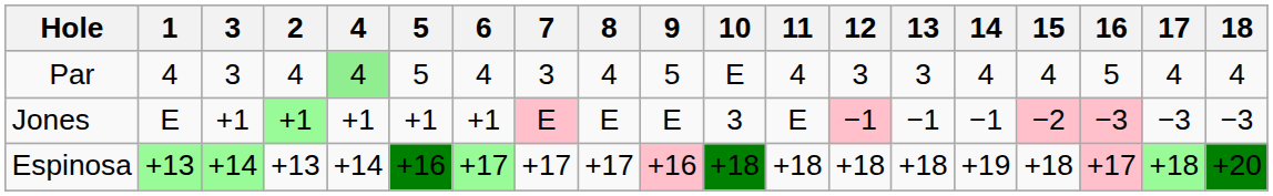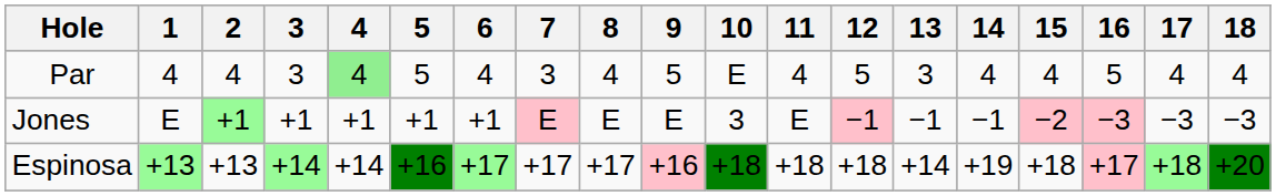 <table class="wikitable" style="text-align:center">
 <tr>
 <th>Hole</th>
 <th>1</th>
+<th>2</th>
 <th>3</th>
-<th>2</th>
 <th>4</th>
 <th>5</th>
 <th>6</th>
 <th>7</th>
 <th>8</th>
 <th>9</th>
 <th>10</th>
 <th>11</th>
 <th>12</th>
 <th>13</th>
 <th>14</th>
 <th>15</th>
 <th>16</th>
 <th>17</th>
 <th>18</th>
 </tr>
 <tr>
 <td>Par</td>
 <td>4</td>
+<td>4</td>
 <td>3</td>
-<td>4</td>
 <td style="background: lightgreen;">4</td>
 <td>5</td>
 <td>4</td>
 <td>3</td>
 <td>4</td>
 <td>5</td>
 <td>E</td>
 <td>4</td>
-<td>3</td>
+<td>5</td>
 <td>3</td>
 <td>4</td>
 <td>4</td>
 <td>5</td>
 <td>4</td>
 <td>4</td>
 </tr>
 <tr>
 <td align=left> Jones</td>
 <td>E</td>
+<td style="background: PaleGreen;">+1</td>
 <td>+1</td>
-<td style="background: PaleGreen;">+1</td>
 <td>+1</td>
 <td>+1</td>
 <td>+1</td>
 <td style="background: Pink;">E</td>
 <td>E</td>
 <td>E</td>
 <td>3</td>
 <td>E</td>
 <td style="background: Pink;">−1</td>
 <td>−1</td>
 <td>−1</td>
 <td style="background: Pink;">−2</td>
 <td style="background: Pink;">−3</td>
 <td>−3</td>
 <td>−3</td>
 </tr>
 <tr>
 <td align=left> Espinosa</td>
 <td style="background: PaleGreen;">+13</td>
+<td>+13</td>
 <td style="background: PaleGreen;">+14</td>
-<td>+13</td>
 <td>+14</td>
 <td style="background: Green;">+16</td>
 <td style="background: PaleGreen;">+17</td>
 <td>+17</td>
 <td>+17</td>
 <td style="background: Pink;">+16</td>
 <td style="background: Green;">+18</td>
 <td>+18</td>
 <td>+18</td>
-<td>+18</td>
+<td>+14</td>
 <td>+19</td>
 <td>+18</td>
 <td style="background: Pink;">+17</td>
 <td style="background: PaleGreen;">+18</td>
 <td style="background: Green;">+20</td>
 </tr>
 </table>
